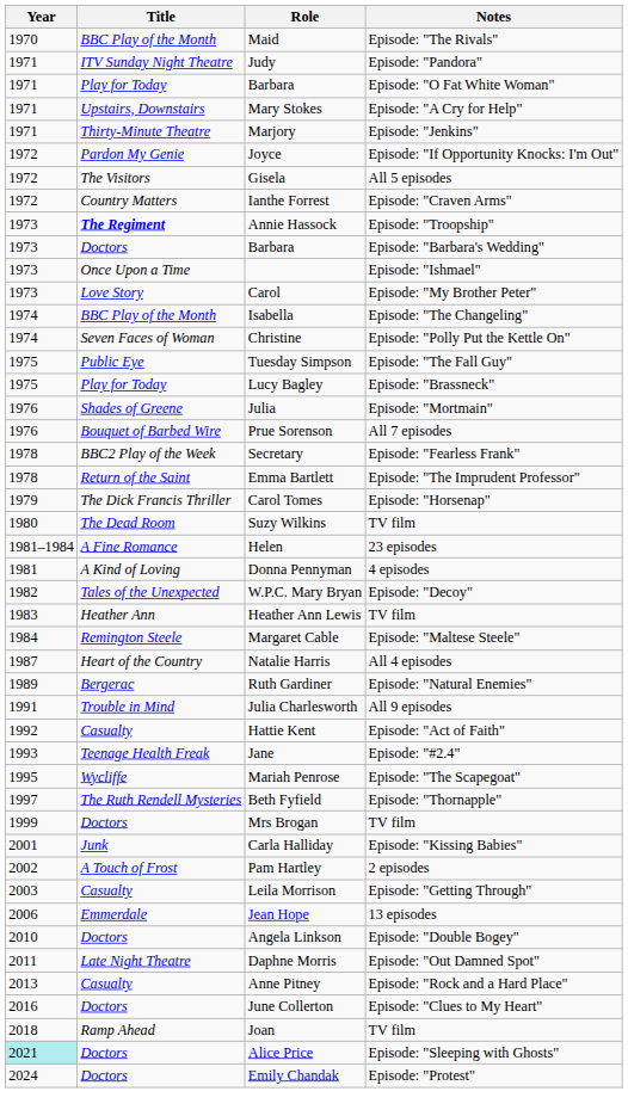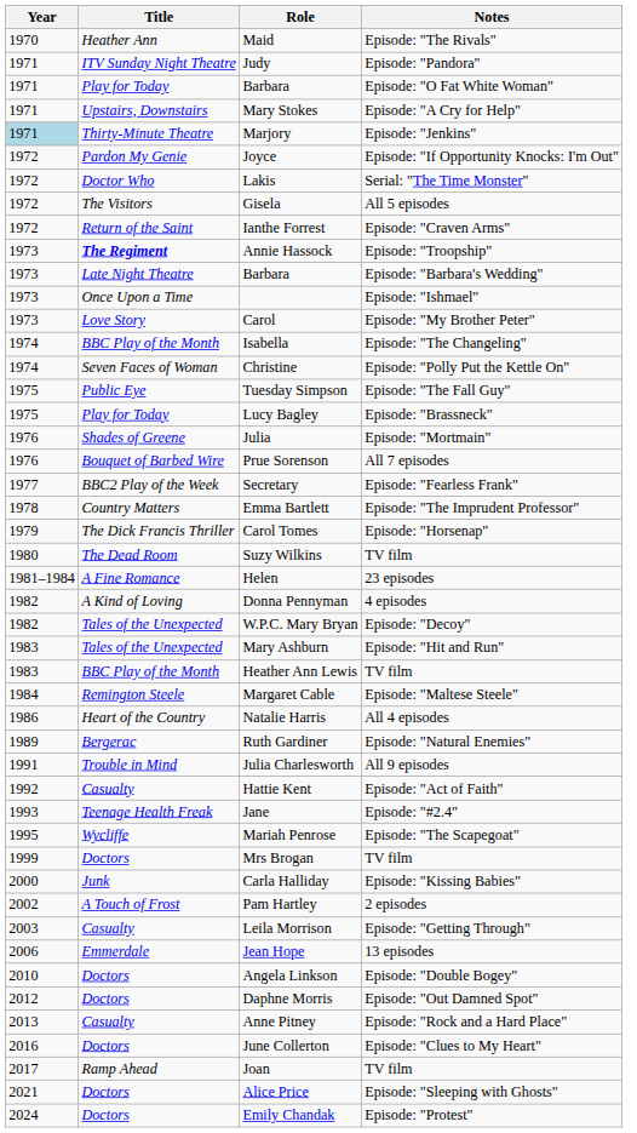 <table class="wikitable sortable">
 <tr>
 <th>Year</th>
 <th>Title</th>
 <th>Role</th>
 <th>Notes</th>
 </tr>
 <tr>
 <td>1970</td>
-<td><em><a href='#'>BBC Play of the Month</a></em></td>
+<td><em>Heather Ann</em></td>
 <td>Maid</td>
 <td>Episode: "The Rivals"</td>
 </tr>
 <tr>
 <td>1971</td>
 <td><em><a href='#'>ITV Sunday Night Theatre</a></em></td>
 <td>Judy</td>
 <td>Episode: "Pandora"</td>
 </tr>
 <tr>
 <td>1971</td>
 <td><em><a href='#'>Play for Today</a></em></td>
 <td>Barbara</td>
 <td>Episode: "O Fat White Woman"</td>
 </tr>
 <tr>
 <td>1971</td>
 <td><em><a href='#'>Upstairs, Downstairs</a></em></td>
 <td>Mary Stokes</td>
 <td>Episode: "A Cry for Help"</td>
 </tr>
 <tr>
-<td>1971</td>
+<td style="background: lightblue;">1971</td>
 <td><em><a href='#'>Thirty-Minute Theatre</a></em></td>
 <td>Marjory</td>
 <td>Episode: "Jenkins"</td>
 </tr>
 <tr>
 <td>1972</td>
 <td><em><a href='#'>Pardon My Genie</a></em></td>
 <td>Joyce</td>
 <td>Episode: "If Opportunity Knocks: I'm Out"</td>
 </tr>
 <tr>
 <td>1972</td>
+<td><em><a href='#'>Doctor Who</a></em></td>
+<td>Lakis</td>
+<td>Serial: "<a href='#'>The Time Monster</a>"</td>
+</tr>
+<tr>
+<td>1972</td>
 <td><em>The Visitors</em></td>
 <td>Gisela</td>
 <td>All 5 episodes</td>
 </tr>
 <tr>
 <td>1972</td>
-<td><em>Country Matters</em></td>
+<td><em><a href='#'>Return of the Saint</a></em></td>
 <td>Ianthe Forrest</td>
 <td>Episode: "Craven Arms"</td>
 </tr>
 <tr>
 <td>1973</td>
 <td><strong><em><a href='#'>The Regiment</a></em></strong></td>
 <td>Annie Hassock</td>
 <td>Episode: "Troopship"</td>
 </tr>
 <tr>
 <td>1973</td>
-<td><em><a href='#'>Doctors</a></em></td>
+<td><em><a href='#'>Late Night Theatre</a></em></td>
 <td>Barbara</td>
 <td>Episode: "Barbara's Wedding"</td>
 </tr>
 <tr>
 <td>1973</td>
 <td><em>Once Upon a Time</em></td>
 <td></td>
 <td>Episode: "Ishmael"</td>
 </tr>
 <tr>
 <td>1973</td>
 <td><em><a href='#'>Love Story</a></em></td>
 <td>Carol</td>
 <td>Episode: "My Brother Peter"</td>
 </tr>
 <tr>
 <td>1974</td>
 <td><em><a href='#'>BBC Play of the Month</a></em></td>
 <td>Isabella</td>
 <td>Episode: "The Changeling"</td>
 </tr>
 <tr>
 <td>1974</td>
 <td><em>Seven Faces of Woman</em></td>
 <td>Christine</td>
 <td>Episode: "Polly Put the Kettle On"</td>
 </tr>
 <tr>
 <td>1975</td>
 <td><em><a href='#'>Public Eye</a></em></td>
 <td>Tuesday Simpson</td>
 <td>Episode: "The Fall Guy"</td>
 </tr>
 <tr>
 <td>1975</td>
 <td><em><a href='#'>Play for Today</a></em></td>
 <td>Lucy Bagley</td>
 <td>Episode: "Brassneck"</td>
 </tr>
 <tr>
 <td>1976</td>
 <td><em><a href='#'>Shades of Greene</a></em></td>
 <td>Julia</td>
 <td>Episode: "Mortmain"</td>
 </tr>
 <tr>
 <td>1976</td>
 <td><em><a href='#'>Bouquet of Barbed Wire</a></em></td>
 <td>Prue Sorenson</td>
 <td>All 7 episodes</td>
 </tr>
 <tr>
-<td>1978</td>
+<td>1977</td>
 <td><em>BBC2 Play of the Week</em></td>
 <td>Secretary</td>
 <td>Episode: "Fearless Frank"</td>
 </tr>
 <tr>
 <td>1978</td>
-<td><em><a href='#'>Return of the Saint</a></em></td>
+<td><em>Country Matters</em></td>
 <td>Emma Bartlett</td>
 <td>Episode: "The Imprudent Professor"</td>
 </tr>
 <tr>
 <td>1979</td>
 <td><em>The Dick Francis Thriller</em></td>
 <td>Carol Tomes</td>
 <td>Episode: "Horsenap"</td>
 </tr>
 <tr>
 <td>1980</td>
 <td><em><a href='#'>The Dead Room</a></em></td>
 <td>Suzy Wilkins</td>
 <td>TV film</td>
 </tr>
 <tr>
 <td>1981–1984</td>
 <td><em><a href='#'>A Fine Romance</a></em></td>
 <td>Helen</td>
 <td>23 episodes</td>
 </tr>
 <tr>
-<td>1981</td>
+<td>1982</td>
 <td><em>A Kind of Loving</em></td>
 <td>Donna Pennyman</td>
 <td>4 episodes</td>
 </tr>
 <tr>
 <td>1982</td>
 <td><em><a href='#'>Tales of the Unexpected</a></em></td>
 <td>W.P.C. Mary Bryan</td>
 <td>Episode: "Decoy"</td>
 </tr>
 <tr>
 <td>1983</td>
-<td><em>Heather Ann</em></td>
+<td><em><a href='#'>Tales of the Unexpected</a></em></td>
+<td>Mary Ashburn</td>
+<td>Episode: "Hit and Run"</td>
+</tr>
+<tr>
+<td>1983</td>
+<td><em><a href='#'>BBC Play of the Month</a></em></td>
 <td>Heather Ann Lewis</td>
 <td>TV film</td>
 </tr>
 <tr>
 <td>1984</td>
 <td><em><a href='#'>Remington Steele</a></em></td>
 <td>Margaret Cable</td>
 <td>Episode: "Maltese Steele"</td>
 </tr>
 <tr>
-<td>1987</td>
+<td>1986</td>
 <td><em>Heart of the Country</em></td>
 <td>Natalie Harris</td>
 <td>All 4 episodes</td>
 </tr>
 <tr>
 <td>1989</td>
 <td><em><a href='#'>Bergerac</a></em></td>
 <td>Ruth Gardiner</td>
 <td>Episode: "Natural Enemies"</td>
 </tr>
 <tr>
 <td>1991</td>
 <td><em><a href='#'>Trouble in Mind</a></em></td>
 <td>Julia Charlesworth</td>
 <td>All 9 episodes</td>
 </tr>
 <tr>
 <td>1992</td>
 <td><em><a href='#'>Casualty</a></em></td>
 <td>Hattie Kent</td>
 <td>Episode: "Act of Faith"</td>
 </tr>
 <tr>
 <td>1993</td>
 <td><em><a href='#'>Teenage Health Freak</a></em></td>
 <td>Jane</td>
 <td>Episode: "#2.4"</td>
 </tr>
 <tr>
 <td>1995</td>
 <td><em><a href='#'>Wycliffe</a></em></td>
 <td>Mariah Penrose</td>
 <td>Episode: "The Scapegoat"</td>
 </tr>
 <tr>
-<td>1997</td>
-<td><em><a href='#'>The Ruth Rendell Mysteries</a></em></td>
-<td>Beth Fyfield</td>
-<td>Episode: "Thornapple"</td>
-</tr>
-<tr>
 <td>1999</td>
 <td><em><a href='#'>Doctors</a></em></td>
 <td>Mrs Brogan</td>
 <td>TV film</td>
 </tr>
 <tr>
-<td>2001</td>
+<td>2000</td>
 <td><em><a href='#'>Junk</a></em></td>
 <td>Carla Halliday</td>
 <td>Episode: "Kissing Babies"</td>
 </tr>
 <tr>
 <td>2002</td>
 <td><em><a href='#'>A Touch of Frost</a></em></td>
 <td>Pam Hartley</td>
 <td>2 episodes</td>
 </tr>
 <tr>
 <td>2003</td>
 <td><em><a href='#'>Casualty</a></em></td>
 <td>Leila Morrison</td>
 <td>Episode: "Getting Through"</td>
 </tr>
 <tr>
 <td>2006</td>
 <td><em><a href='#'>Emmerdale</a></em></td>
 <td><a href='#'>Jean Hope</a></td>
 <td>13 episodes</td>
 </tr>
 <tr>
 <td>2010</td>
 <td><em><a href='#'>Doctors</a></em></td>
 <td>Angela Linkson</td>
 <td>Episode: "Double Bogey"</td>
 </tr>
 <tr>
-<td>2011</td>
-<td><em><a href='#'>Late Night Theatre</a></em></td>
+<td>2012</td>
+<td><em><a href='#'>Doctors</a></em></td>
 <td>Daphne Morris</td>
 <td>Episode: "Out Damned Spot"</td>
 </tr>
 <tr>
 <td>2013</td>
 <td><em><a href='#'>Casualty</a></em></td>
 <td>Anne Pitney</td>
 <td>Episode: "Rock and a Hard Place"</td>
 </tr>
 <tr>
 <td>2016</td>
 <td><em><a href='#'>Doctors</a></em></td>
 <td>June Collerton</td>
 <td>Episode: "Clues to My Heart"</td>
 </tr>
 <tr>
-<td>2018</td>
+<td>2017</td>
 <td><em>Ramp Ahead</em></td>
 <td>Joan</td>
 <td>TV film</td>
 </tr>
 <tr>
-<td style="background: paleturquoise;">2021</td>
+<td>2021</td>
 <td><em><a href='#'>Doctors</a></em></td>
 <td><a href='#'>Alice Price</a></td>
 <td>Episode: "Sleeping with Ghosts"</td>
 </tr>
 <tr>
 <td>2024</td>
 <td><em><a href='#'>Doctors</a></em></td>
 <td><a href='#'>Emily Chandak</a></td>
 <td>Episode: "Protest"</td>
 </tr>
 </table>
